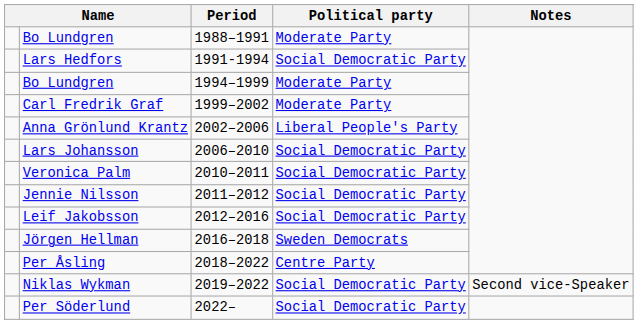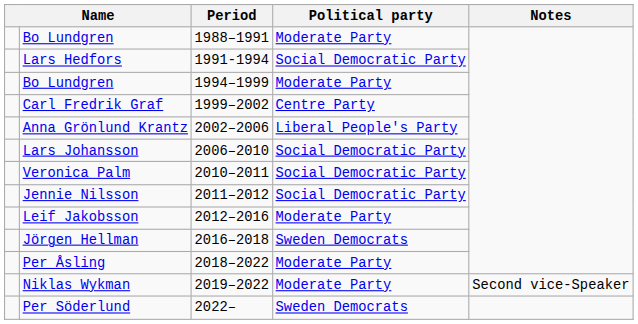 <table class="wikitable">
 <tr>
 <th colspan="2">Name</th>
 <th>Period</th>
 <th>Political party</th>
 <th>Notes</th>
 </tr>
 <tr>
 <td bgcolor=> </td>
 <td><a href='#'>Bo Lundgren</a></td>
 <td>1988–1991</td>
 <td><a href='#'>Moderate Party</a></td>
 </tr>
 <tr>
 <td bgcolor=> </td>
 <td><a href='#'>Lars Hedfors</a></td>
 <td>1991-1994</td>
 <td><a href='#'>Social Democratic Party</a></td>
 </tr>
 <tr>
 <td bgcolor=> </td>
 <td><a href='#'>Bo Lundgren</a></td>
 <td>1994–1999</td>
 <td><a href='#'>Moderate Party</a></td>
 </tr>
 <tr>
 <td bgcolor=> </td>
 <td><a href='#'>Carl Fredrik Graf</a></td>
 <td>1999–2002</td>
-<td><a href='#'>Moderate Party</a></td>
+<td><a href='#'>Centre Party</a></td>
 </tr>
 <tr>
 <td bgcolor=> </td>
 <td><a href='#'>Anna Grönlund Krantz</a></td>
 <td>2002–2006</td>
 <td><a href='#'>Liberal People's Party</a></td>
 </tr>
 <tr>
 <td bgcolor=> </td>
 <td><a href='#'>Lars Johansson</a></td>
 <td>2006–2010</td>
 <td><a href='#'>Social Democratic Party</a></td>
 </tr>
 <tr>
 <td bgcolor=> </td>
 <td><a href='#'>Veronica Palm</a></td>
 <td>2010–2011</td>
 <td><a href='#'>Social Democratic Party</a></td>
 </tr>
 <tr>
 <td bgcolor=> </td>
 <td><a href='#'>Jennie Nilsson</a></td>
 <td>2011–2012</td>
 <td><a href='#'>Social Democratic Party</a></td>
 </tr>
 <tr>
 <td bgcolor=> </td>
 <td><a href='#'>Leif Jakobsson</a></td>
 <td>2012–2016</td>
-<td><a href='#'>Social Democratic Party</a></td>
+<td><a href='#'>Moderate Party</a></td>
 </tr>
 <tr>
 <td bgcolor=> </td>
 <td><a href='#'>Jörgen Hellman</a></td>
 <td>2016–2018</td>
 <td><a href='#'>Sweden Democrats</a></td>
 </tr>
 <tr>
 <td bgcolor=> </td>
 <td><a href='#'>Per Åsling</a></td>
 <td>2018–2022</td>
-<td><a href='#'>Centre Party</a></td>
+<td><a href='#'>Moderate Party</a></td>
 </tr>
 <tr>
 <td bgcolor=></td>
 <td><a href='#'>Niklas Wykman</a></td>
 <td>2019–2022</td>
-<td><a href='#'>Social Democratic Party</a></td>
+<td><a href='#'>Moderate Party</a></td>
 <td>Second vice-Speaker</td>
 </tr>
 <tr>
 <td bgcolor=></td>
 <td><a href='#'>Per Söderlund</a></td>
 <td>2022–</td>
-<td><a href='#'>Social Democratic Party</a></td>
+<td><a href='#'>Sweden Democrats</a></td>
 <td></td>
 </tr>
 </table>
